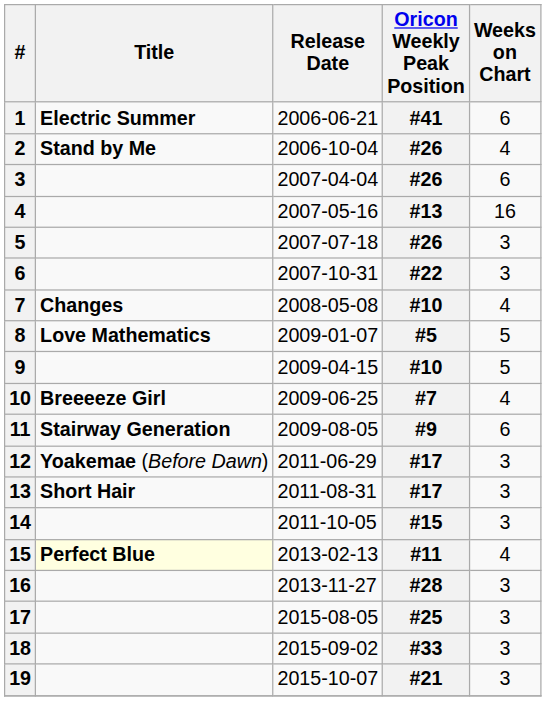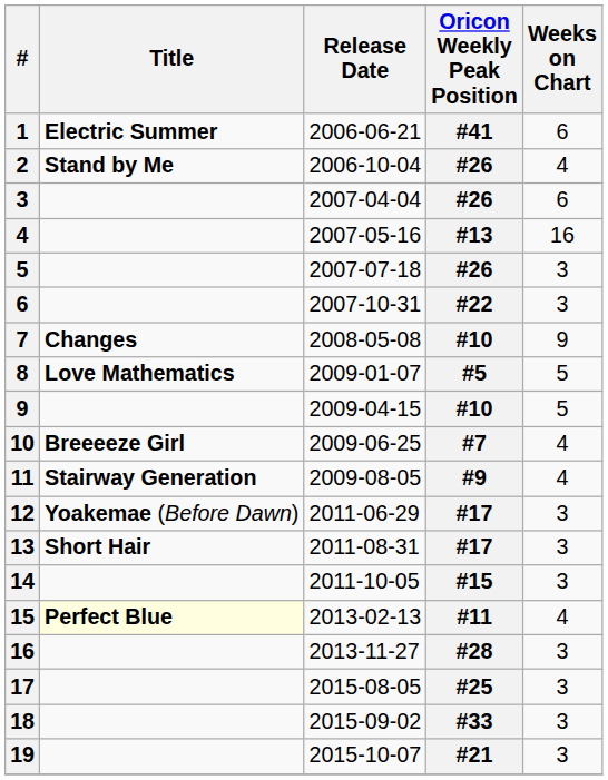 <table class="wikitable">
 <tr>
 <th>#</th>
 <th>Title</th>
 <th>Release<br>Date</th>
 <th><a href='#'>Oricon</a><br>Weekly<br>Peak<br>Position</th>
 <th>Weeks<br> on<br>Chart</th>
 </tr>
 <tr>
 <th>1</th>
 <td><strong>Electric Summer</strong><br></td>
 <td>2006-06-21</td>
 <th>#41</th>
 <td align="center">6</td>
 </tr>
 <tr>
 <th>2</th>
 <td><strong>Stand by Me</strong><br></td>
 <td>2006-10-04</td>
 <th>#26</th>
 <td align="center">4</td>
 </tr>
 <tr>
 <th>3</th>
 <td><br></td>
 <td>2007-04-04</td>
 <th>#26</th>
 <td align="center">6</td>
 </tr>
 <tr>
 <th>4</th>
 <td><br></td>
 <td>2007-05-16</td>
 <th>#13</th>
 <td align="center">16</td>
 </tr>
 <tr>
 <th>5</th>
 <td><br></td>
 <td>2007-07-18</td>
 <th>#26</th>
 <td align="center">3</td>
 </tr>
 <tr>
 <th>6</th>
 <td><br></td>
 <td>2007-10-31</td>
 <th>#22</th>
 <td align="center">3</td>
 </tr>
 <tr>
 <th>7</th>
 <td><strong>Changes</strong><br></td>
 <td>2008-05-08</td>
 <th>#10</th>
-<td align="center">4</td>
+<td align="center">9</td>
 </tr>
 <tr>
 <th>8</th>
 <td><strong>Love Mathematics</strong><br></td>
 <td>2009-01-07</td>
 <th>#5</th>
 <td align="center">5</td>
 </tr>
 <tr>
 <th>9</th>
 <td><br></td>
 <td>2009-04-15</td>
 <th>#10</th>
 <td align="center">5</td>
 </tr>
 <tr>
 <th>10</th>
 <td><strong>Breeeeze Girl</strong><br></td>
 <td>2009-06-25</td>
 <th>#7</th>
 <td align="center">4</td>
 </tr>
 <tr>
 <th>11</th>
 <td><strong>Stairway Generation</strong><br></td>
 <td>2009-08-05</td>
 <th>#9</th>
-<td align="center">6</td>
+<td align="center">4</td>
 </tr>
 <tr>
 <th>12</th>
 <td><strong>Yoakemae</strong> (<em>Before Dawn</em>)<br></td>
 <td>2011-06-29</td>
 <th>#17</th>
 <td align="center">3</td>
 </tr>
 <tr>
 <th>13</th>
 <td><strong>Short Hair</strong><br></td>
 <td>2011-08-31</td>
 <th>#17</th>
 <td align="center">3</td>
 </tr>
 <tr>
 <th>14</th>
 <td><br></td>
 <td>2011-10-05</td>
 <th>#15</th>
 <td align="center">3</td>
 </tr>
 <tr>
 <th>15</th>
 <td style="background: lightyellow;"><strong>Perfect Blue</strong><br></td>
 <td>2013-02-13</td>
 <th>#11</th>
 <td align="center">4</td>
 </tr>
 <tr>
 <th>16</th>
 <td><br></td>
 <td>2013-11-27</td>
 <th>#28</th>
 <td align="center">3</td>
 </tr>
 <tr>
 <th>17</th>
 <td><br></td>
 <td>2015-08-05</td>
 <th>#25</th>
 <td align="center">3</td>
 </tr>
 <tr>
 <th>18</th>
 <td><br></td>
 <td>2015-09-02</td>
 <th>#33</th>
 <td align="center">3</td>
 </tr>
 <tr>
 <th>19</th>
 <td><br></td>
 <td>2015-10-07</td>
 <th>#21</th>
 <td align="center">3</td>
 </tr>
 <tr>
 </tr>
 </table>
